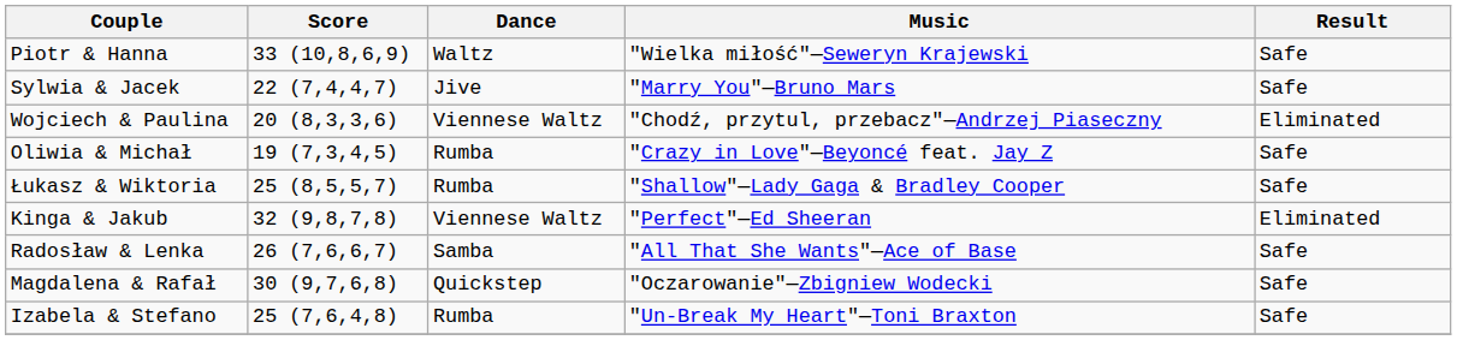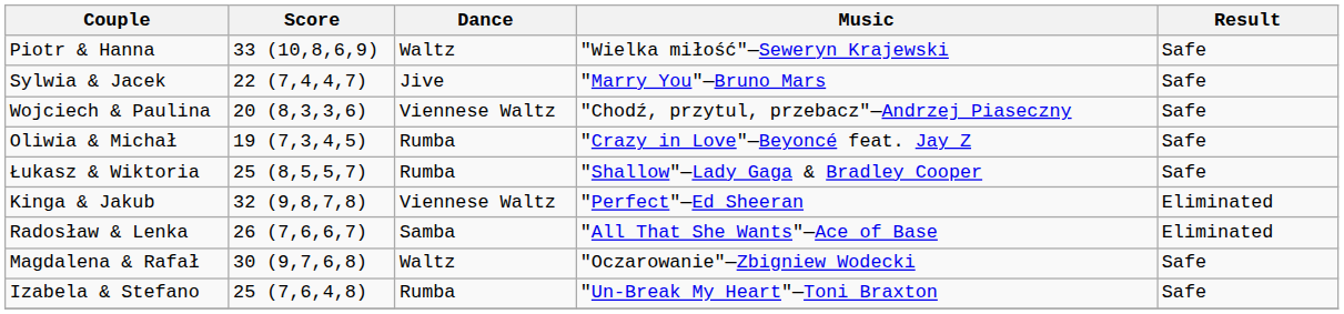 <table class="wikitable">
 <tr>
 <th style="width:150px;">Couple</th>
 <th style="width:110px;">Score</th>
 <th style="width:120px;">Dance</th>
 <th style="width:400px;">Music</th>
 <th style="width:120px;">Result</th>
 </tr>
 <tr>
 <td>Piotr & Hanna</td>
 <td>33 (10,8,6,9)</td>
 <td>Waltz</td>
 <td>"Wielka miłość"—<a href='#'>Seweryn Krajewski</a></td>
 <td>Safe</td>
 </tr>
 <tr>
 <td>Sylwia & Jacek</td>
 <td>22 (7,4,4,7)</td>
 <td>Jive</td>
 <td>"<a href='#'>Marry You</a>"—<a href='#'>Bruno Mars</a></td>
 <td>Safe</td>
 </tr>
 <tr>
 <td>Wojciech & Paulina</td>
 <td>20 (8,3,3,6)</td>
 <td>Viennese Waltz</td>
 <td>"Chodź, przytul, przebacz"—<a href='#'>Andrzej Piaseczny</a></td>
-<td>Eliminated</td>
+<td>Safe</td>
 </tr>
 <tr>
 <td>Oliwia & Michał</td>
 <td>19 (7,3,4,5)</td>
 <td>Rumba</td>
 <td>"<a href='#'>Crazy in Love</a>"—<a href='#'>Beyoncé</a> feat. <a href='#'>Jay Z</a></td>
 <td>Safe</td>
 </tr>
 <tr>
 <td>Łukasz & Wiktoria</td>
 <td>25 (8,5,5,7)</td>
 <td>Rumba</td>
 <td>"<a href='#'>Shallow</a>"—<a href='#'>Lady Gaga</a> & <a href='#'>Bradley Cooper</a></td>
 <td>Safe</td>
 </tr>
 <tr>
 <td>Kinga & Jakub</td>
 <td>32 (9,8,7,8)</td>
 <td>Viennese Waltz</td>
 <td>"<a href='#'>Perfect</a>"—<a href='#'>Ed Sheeran</a></td>
 <td>Eliminated</td>
 </tr>
 <tr>
 <td>Radosław & Lenka</td>
 <td>26 (7,6,6,7)</td>
 <td>Samba</td>
 <td>"<a href='#'>All That She Wants</a>"—<a href='#'>Ace of Base</a></td>
-<td>Safe</td>
+<td>Eliminated</td>
 </tr>
 <tr>
 <td>Magdalena & Rafał</td>
 <td>30 (9,7,6,8)</td>
-<td>Quickstep</td>
+<td>Waltz</td>
 <td>"Oczarowanie"—<a href='#'>Zbigniew Wodecki</a></td>
 <td>Safe</td>
 </tr>
 <tr>
 <td>Izabela & Stefano</td>
 <td>25 (7,6,4,8)</td>
 <td>Rumba</td>
 <td>"<a href='#'>Un-Break My Heart</a>"—<a href='#'>Toni Braxton</a></td>
 <td>Safe</td>
 </tr>
 <tr>
 </tr>
 </table>
